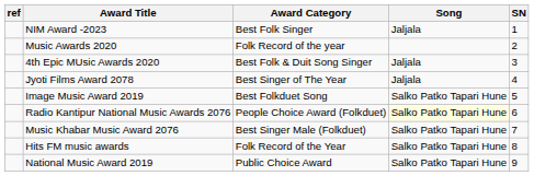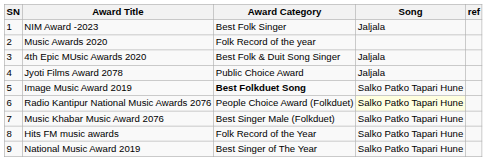 <table class="wikitable">
 <tr>
-<th>ref</th>
+<th>SN</th>
 <th>Award Title</th>
 <th>Award Category</th>
 <th>Song</th>
-<th>SN</th>
+<th>ref</th>
 </tr>
 <tr>
-<td></td>
+<td>1</td>
 <td>NIM Award -2023</td>
 <td>Best Folk Singer</td>
 <td>Jaljala</td>
-<td>1</td>
+<td></td>
 </tr>
 <tr>
-<td></td>
+<td>2</td>
 <td>Music Awards 2020</td>
 <td>Folk Record of the year</td>
 <td></td>
-<td>2</td>
+<td></td>
 </tr>
 <tr>
-<td></td>
+<td>3</td>
 <td>4th Epic MUsic Awards 2020</td>
 <td>Best Folk & Duit Song Singer</td>
 <td>Jaljala</td>
-<td>3</td>
+<td></td>
 </tr>
 <tr>
+<td>4</td>
+<td>Jyoti Films Award 2078</td>
+<td>Public Choice Award</td>
+<td>Jaljala</td>
 <td></td>
-<td>Jyoti Films Award 2078</td>
-<td>Best Singer of The Year</td>
-<td>Jaljala</td>
-<td>4</td>
 </tr>
 <tr>
+<td>5</td>
+<td>Image Music Award 2019</td>
+<td><strong>Best Folkduet Song</strong></td>
+<td>Salko Patko Tapari Hune</td>
 <td></td>
-<td>Image Music Award 2019</td>
-<td>Best Folkduet Song</td>
-<td>Salko Patko Tapari Hune</td>
-<td>5</td>
 </tr>
 <tr>
-<td></td>
+<td>6</td>
 <td>Radio Kantipur National Music Awards 2076</td>
 <td>People Choice Award (Folkduet)</td>
 <td style="background: lightyellow;">Salko Patko Tapari Hune</td>
-<td>6</td>
+<td></td>
 </tr>
 <tr>
-<td></td>
+<td>7</td>
 <td>Music Khabar Music Award 2076</td>
 <td>Best Singer Male (Folkduet)</td>
 <td>Salko Patko Tapari Hune</td>
-<td>7</td>
+<td></td>
 </tr>
 <tr>
-<td></td>
+<td>8</td>
 <td>Hits FM music awards</td>
 <td>Folk Record of the Year</td>
 <td>Salko Patko Tapari Hune</td>
-<td>8</td>
+<td></td>
 </tr>
 <tr>
+<td>9</td>
+<td>National Music Award 2019</td>
+<td>Best Singer of The Year</td>
+<td>Salko Patko Tapari Hune</td>
 <td></td>
-<td>National Music Award 2019</td>
-<td>Public Choice Award</td>
-<td>Salko Patko Tapari Hune</td>
-<td>9</td>
 </tr>
 </table>
